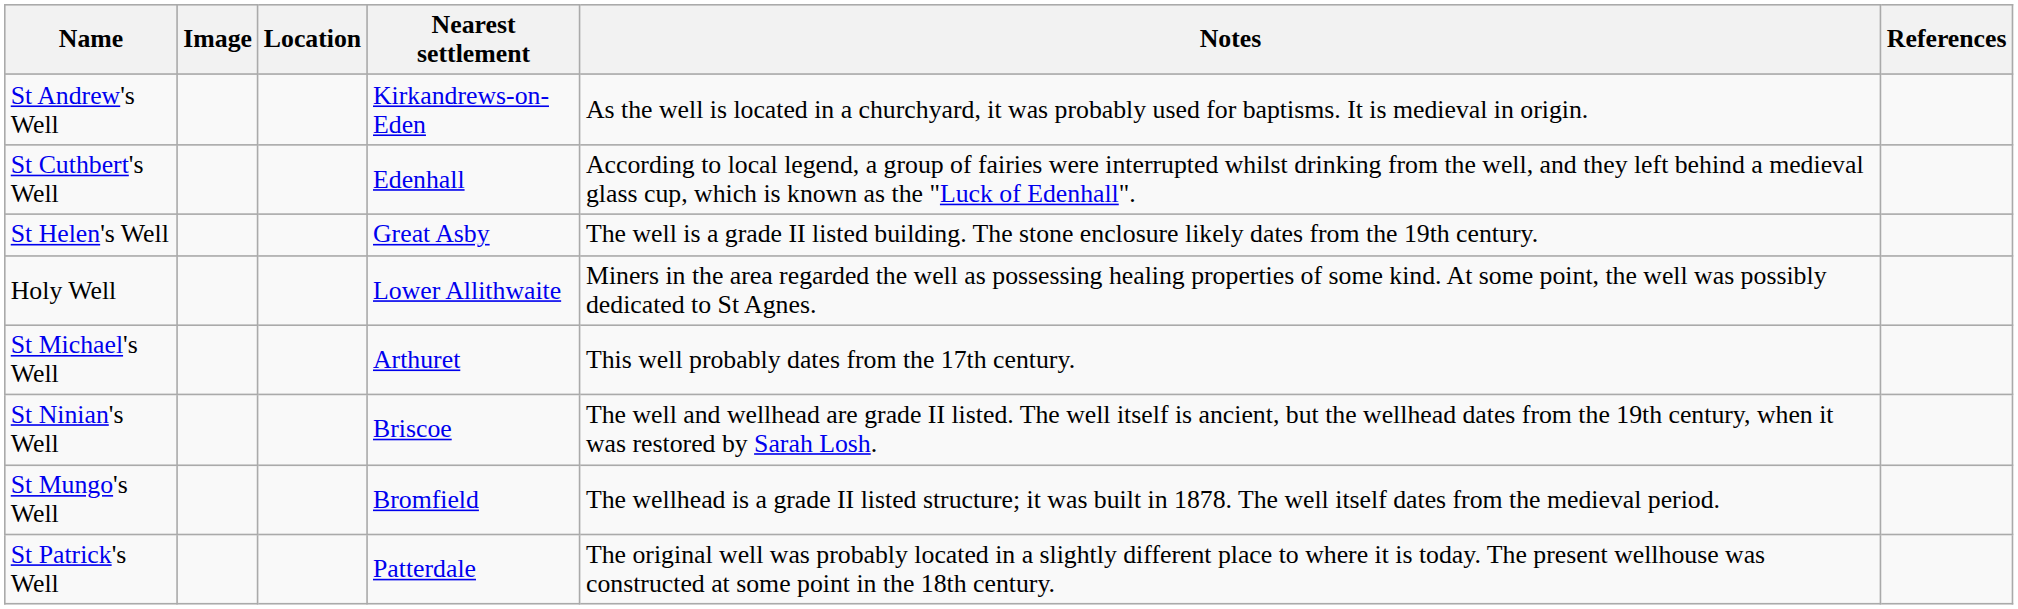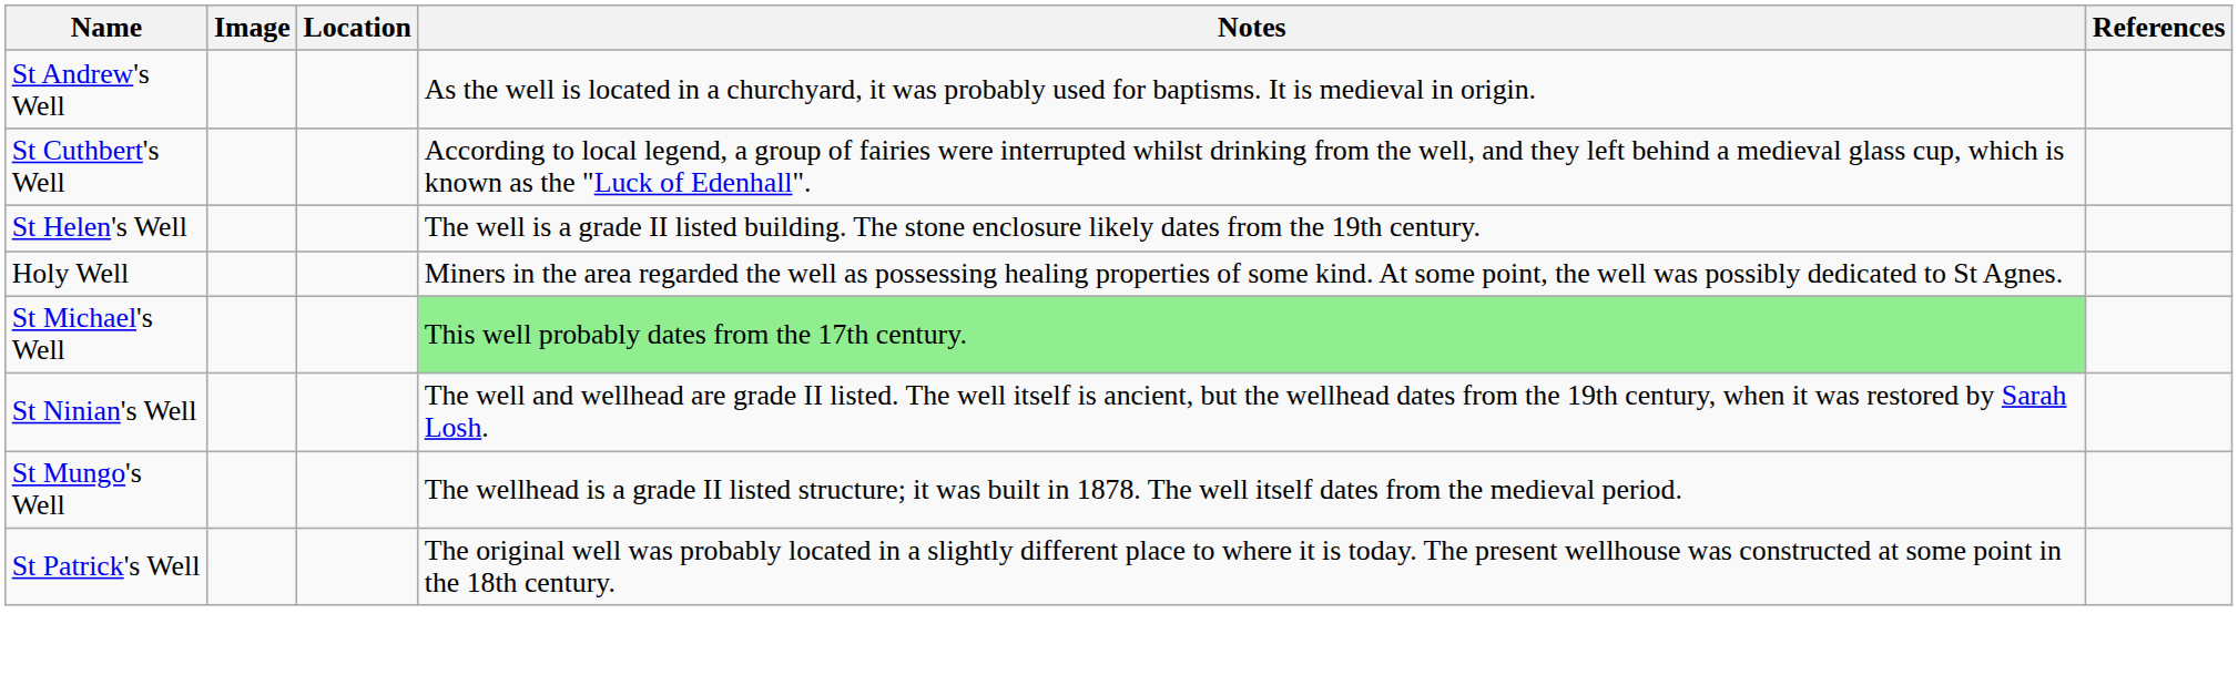 <table class="wikitable">
 <tr>
 <th>Name</th>
 <th>Image</th>
 <th>Location</th>
-<th>Nearest settlement</th>
 <th>Notes</th>
 <th>References</th>
 </tr>
 <tr>
 <td><a href='#'>St Andrew</a>'s Well</td>
 <td></td>
 <td></td>
-<td><a href='#'>Kirkandrews-on-Eden</a></td>
 <td>As the well is located in a churchyard, it was probably used for baptisms. It is medieval in origin.</td>
 <td></td>
 </tr>
 <tr>
 <td><a href='#'>St Cuthbert</a>'s Well</td>
 <td></td>
 <td></td>
-<td><a href='#'>Edenhall</a></td>
 <td>According to local legend, a group of fairies were interrupted whilst drinking from the well, and they left behind a medieval glass cup, which is known as the "<a href='#'>Luck of Edenhall</a>".</td>
 <td></td>
 </tr>
 <tr>
 <td><a href='#'>St Helen</a>'s Well</td>
 <td></td>
 <td></td>
-<td><a href='#'>Great Asby</a></td>
 <td>The well is a grade II listed building. The stone enclosure likely dates from the 19th century.</td>
 <td></td>
 </tr>
 <tr>
 <td>Holy Well</td>
 <td></td>
 <td></td>
-<td><a href='#'>Lower Allithwaite</a></td>
 <td>Miners in the area regarded the well as possessing healing properties of some kind. At some point, the well was possibly dedicated to St Agnes.</td>
 <td></td>
 </tr>
 <tr>
 <td><a href='#'>St Michael</a>'s Well</td>
 <td></td>
 <td></td>
-<td><a href='#'>Arthuret</a></td>
-<td>This well probably dates from the 17th century.</td>
+<td style="background: lightgreen;">This well probably dates from the 17th century.</td>
 <td></td>
 </tr>
 <tr>
 <td><a href='#'>St Ninian</a>'s Well</td>
 <td></td>
 <td></td>
-<td><a href='#'>Briscoe</a></td>
 <td>The well and wellhead are grade II listed. The well itself is ancient, but the wellhead dates from the 19th century, when it was restored by <a href='#'>Sarah Losh</a>.</td>
 <td></td>
 </tr>
 <tr>
 <td><a href='#'>St Mungo</a>'s Well</td>
 <td></td>
 <td></td>
-<td><a href='#'>Bromfield</a></td>
 <td>The wellhead is a grade II listed structure; it was built in 1878. The well itself dates from the medieval period.</td>
 <td></td>
 </tr>
 <tr>
 <td><a href='#'>St Patrick</a>'s Well</td>
 <td></td>
 <td></td>
-<td><a href='#'>Patterdale</a></td>
 <td>The original well was probably located in a slightly different place to where it is today. The present wellhouse was constructed at some point in the 18th century.</td>
 <td></td>
 </tr>
 </table>
